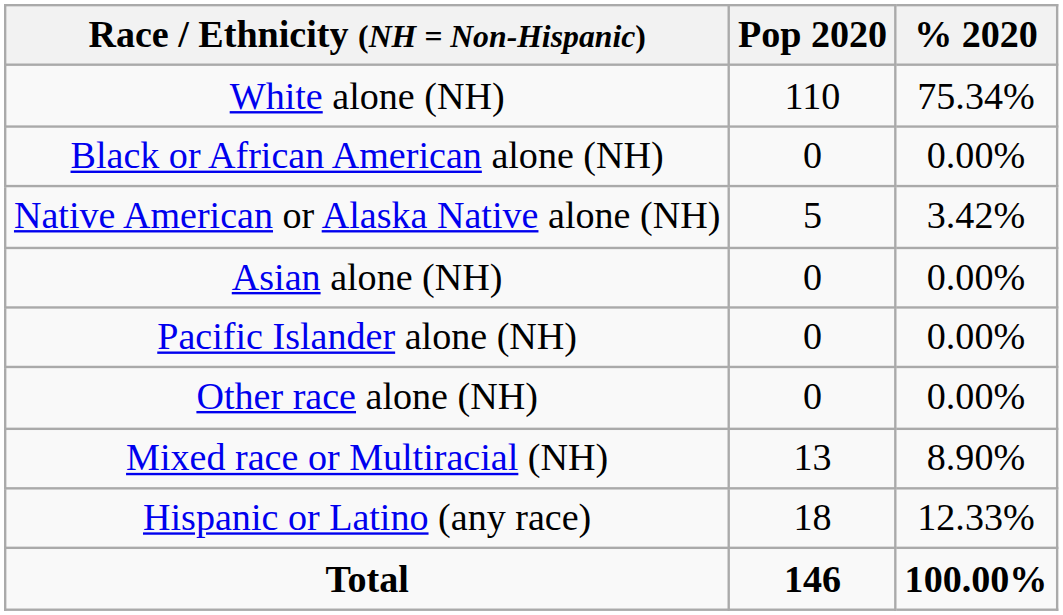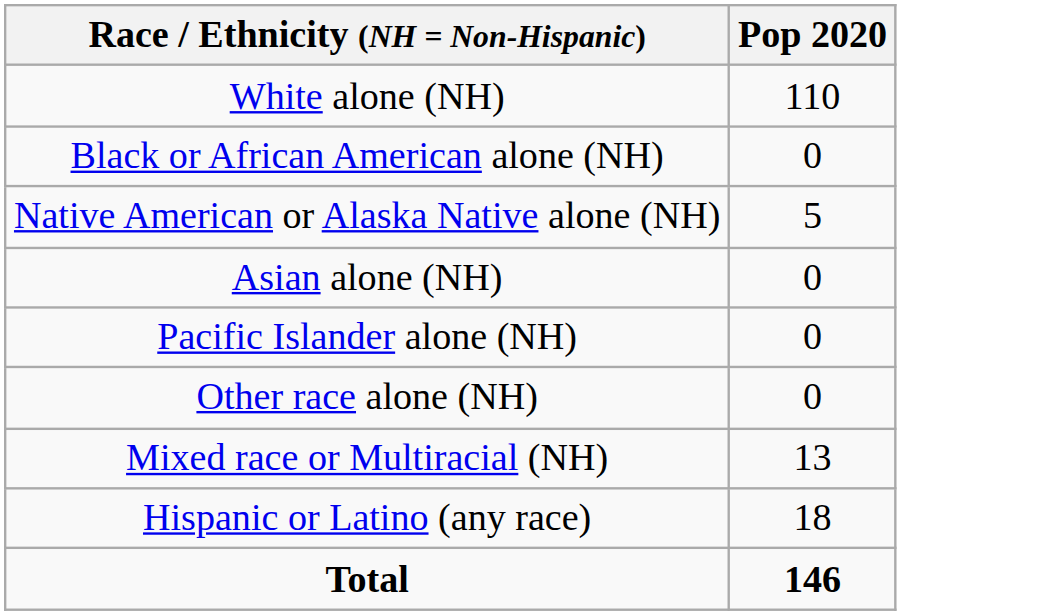 <table class="wikitable" style="text-align:center;">
 <tr>
 <th>Race / Ethnicity <small>(<em>NH = Non-Hispanic</em>)</small></th>
 <th>Pop 2020</th>
-<th>% 2020</th>
 </tr>
 <tr>
 <td><a href='#'>White</a> alone (NH)</td>
 <td>110</td>
-<td>75.34%</td>
 </tr>
 <tr>
 <td><a href='#'>Black or African American</a> alone (NH)</td>
 <td>0</td>
-<td>0.00%</td>
 </tr>
 <tr>
 <td><a href='#'>Native American</a> or <a href='#'>Alaska Native</a> alone (NH)</td>
 <td>5</td>
-<td>3.42%</td>
 </tr>
 <tr>
 <td><a href='#'>Asian</a> alone (NH)</td>
 <td>0</td>
-<td>0.00%</td>
 </tr>
 <tr>
 <td><a href='#'>Pacific Islander</a> alone (NH)</td>
 <td>0</td>
-<td>0.00%</td>
 </tr>
 <tr>
 <td><a href='#'>Other race</a> alone (NH)</td>
 <td>0</td>
-<td>0.00%</td>
 </tr>
 <tr>
 <td><a href='#'>Mixed race or Multiracial</a> (NH)</td>
 <td>13</td>
-<td>8.90%</td>
 </tr>
 <tr>
 <td><a href='#'>Hispanic or Latino</a> (any race)</td>
 <td>18</td>
-<td>12.33%</td>
 </tr>
 <tr>
 <td><strong>Total</strong></td>
 <td><strong>146</strong></td>
-<td><strong>100.00%</strong></td>
 </tr>
 </table>
